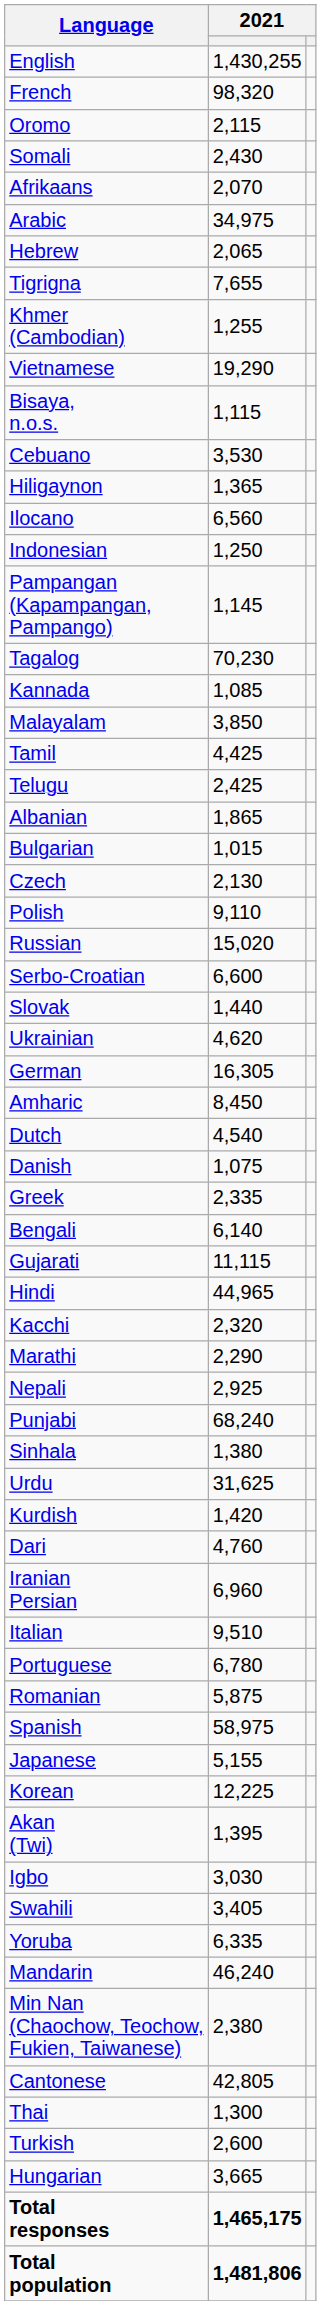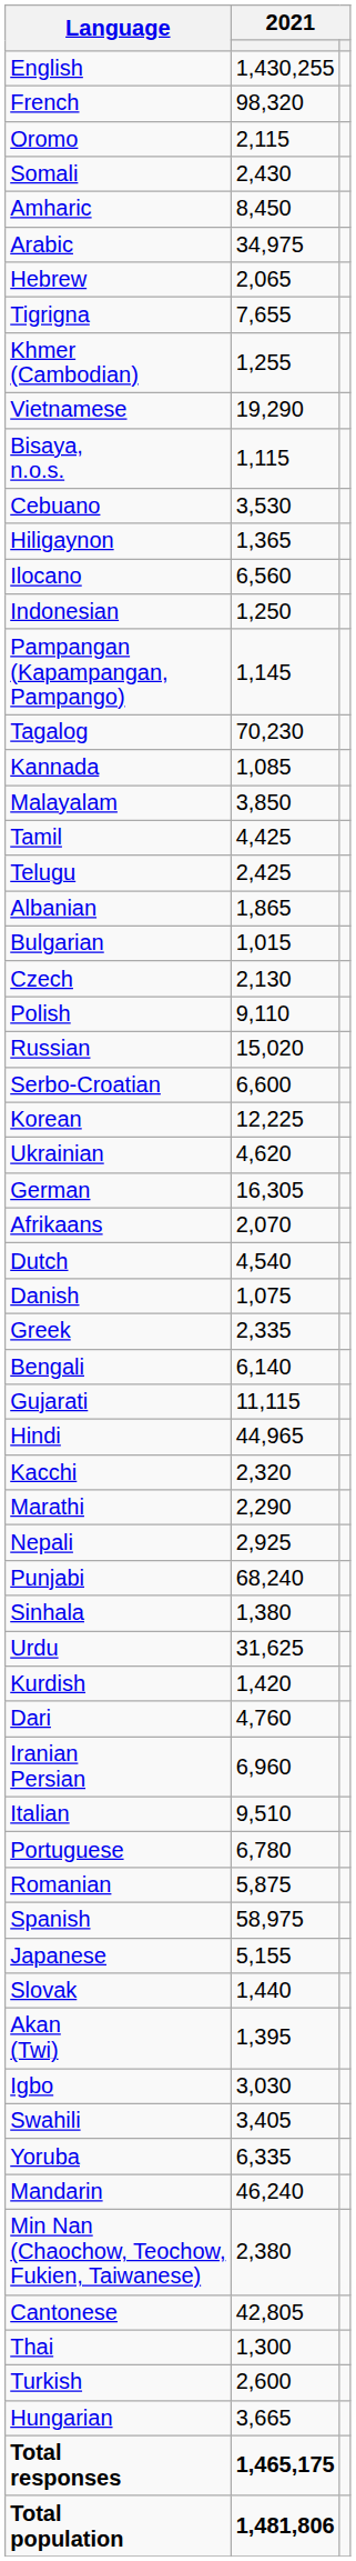 <table class="wikitable collapsible sortable">
 <tr>
 <th rowspan="2"><a href='#'>Language</a></th>
 <th colspan="2">2021</th>
 </tr>
 <tr>
 <th><a href='#'></a></th>
 <th></th>
 </tr>
 <tr>
 <td><a href='#'>English</a></td>
 <td>1,430,255</td>
 <td></td>
 </tr>
 <tr>
 <td><a href='#'>French</a></td>
 <td>98,320</td>
 <td></td>
 </tr>
 <tr>
 <td><a href='#'>Oromo</a></td>
 <td>2,115</td>
 <td></td>
 </tr>
 <tr>
 <td><a href='#'>Somali</a></td>
 <td>2,430</td>
 <td></td>
 </tr>
 <tr>
-<td><a href='#'>Afrikaans</a></td>
-<td>2,070</td>
+<td><a href='#'>Amharic</a></td>
+<td>8,450</td>
 <td></td>
 </tr>
 <tr>
 <td><a href='#'>Arabic</a></td>
 <td>34,975</td>
 <td></td>
 </tr>
 <tr>
 <td><a href='#'>Hebrew</a></td>
 <td>2,065</td>
 <td></td>
 </tr>
 <tr>
 <td><a href='#'>Tigrigna</a></td>
 <td>7,655</td>
 <td></td>
 </tr>
 <tr>
 <td><a href='#'>Khmer<br>(Cambodian)</a></td>
 <td>1,255</td>
 <td></td>
 </tr>
 <tr>
 <td><a href='#'>Vietnamese</a></td>
 <td>19,290</td>
 <td></td>
 </tr>
 <tr>
 <td><a href='#'>Bisaya,<br>n.o.s.</a></td>
 <td>1,115</td>
 <td></td>
 </tr>
 <tr>
 <td><a href='#'>Cebuano</a></td>
 <td>3,530</td>
 <td></td>
 </tr>
 <tr>
 <td><a href='#'>Hiligaynon</a></td>
 <td>1,365</td>
 <td></td>
 </tr>
 <tr>
 <td><a href='#'>Ilocano</a></td>
 <td>6,560</td>
 <td></td>
 </tr>
 <tr>
 <td><a href='#'>Indonesian</a></td>
 <td>1,250</td>
 <td></td>
 </tr>
 <tr>
 <td><a href='#'>Pampangan<br>(Kapampangan,<br>Pampango)</a></td>
 <td>1,145</td>
 <td></td>
 </tr>
 <tr>
 <td><a href='#'>Tagalog</a></td>
 <td>70,230</td>
 <td></td>
 </tr>
 <tr>
 <td><a href='#'>Kannada</a></td>
 <td>1,085</td>
 <td></td>
 </tr>
 <tr>
 <td><a href='#'>Malayalam</a></td>
 <td>3,850</td>
 <td></td>
 </tr>
 <tr>
 <td><a href='#'>Tamil</a></td>
 <td>4,425</td>
 <td></td>
 </tr>
 <tr>
 <td><a href='#'>Telugu</a></td>
 <td>2,425</td>
 <td></td>
 </tr>
 <tr>
 <td><a href='#'>Albanian</a></td>
 <td>1,865</td>
 <td></td>
 </tr>
 <tr>
 <td><a href='#'>Bulgarian</a></td>
 <td>1,015</td>
 <td></td>
 </tr>
 <tr>
 <td><a href='#'>Czech</a></td>
 <td>2,130</td>
 <td></td>
 </tr>
 <tr>
 <td><a href='#'>Polish</a></td>
 <td>9,110</td>
 <td></td>
 </tr>
 <tr>
 <td><a href='#'>Russian</a></td>
 <td>15,020</td>
 <td></td>
 </tr>
 <tr>
 <td><a href='#'>Serbo-Croatian</a></td>
 <td>6,600</td>
 <td></td>
 </tr>
 <tr>
-<td><a href='#'>Slovak</a></td>
-<td>1,440</td>
+<td><a href='#'>Korean</a></td>
+<td>12,225</td>
 <td></td>
 </tr>
 <tr>
 <td><a href='#'>Ukrainian</a></td>
 <td>4,620</td>
 <td></td>
 </tr>
 <tr>
 <td><a href='#'>German</a></td>
 <td>16,305</td>
 <td></td>
 </tr>
 <tr>
-<td><a href='#'>Amharic</a></td>
-<td>8,450</td>
+<td><a href='#'>Afrikaans</a></td>
+<td>2,070</td>
 <td></td>
 </tr>
 <tr>
 <td><a href='#'>Dutch</a></td>
 <td>4,540</td>
 <td></td>
 </tr>
 <tr>
 <td><a href='#'>Danish</a></td>
 <td>1,075</td>
 <td></td>
 </tr>
 <tr>
 <td><a href='#'>Greek</a></td>
 <td>2,335</td>
 <td></td>
 </tr>
 <tr>
 <td><a href='#'>Bengali</a></td>
 <td>6,140</td>
 <td></td>
 </tr>
 <tr>
 <td><a href='#'>Gujarati</a></td>
 <td>11,115</td>
 <td></td>
 </tr>
 <tr>
 <td><a href='#'>Hindi</a></td>
 <td>44,965</td>
 <td></td>
 </tr>
 <tr>
 <td><a href='#'>Kacchi</a></td>
 <td>2,320</td>
 <td></td>
 </tr>
 <tr>
 <td><a href='#'>Marathi</a></td>
 <td>2,290</td>
 <td></td>
 </tr>
 <tr>
 <td><a href='#'>Nepali</a></td>
 <td>2,925</td>
 <td></td>
 </tr>
 <tr>
 <td><a href='#'>Punjabi</a></td>
 <td>68,240</td>
 <td></td>
 </tr>
 <tr>
 <td><a href='#'>Sinhala</a></td>
 <td>1,380</td>
 <td></td>
 </tr>
 <tr>
 <td><a href='#'>Urdu</a></td>
 <td>31,625</td>
 <td></td>
 </tr>
 <tr>
 <td><a href='#'>Kurdish</a></td>
 <td>1,420</td>
 <td></td>
 </tr>
 <tr>
 <td><a href='#'>Dari</a></td>
 <td>4,760</td>
 <td></td>
 </tr>
 <tr>
 <td><a href='#'>Iranian<br>Persian</a></td>
 <td>6,960</td>
 <td></td>
 </tr>
 <tr>
 <td><a href='#'>Italian</a></td>
 <td>9,510</td>
 <td></td>
 </tr>
 <tr>
 <td><a href='#'>Portuguese</a></td>
 <td>6,780</td>
 <td></td>
 </tr>
 <tr>
 <td><a href='#'>Romanian</a></td>
 <td>5,875</td>
 <td></td>
 </tr>
 <tr>
 <td><a href='#'>Spanish</a></td>
 <td>58,975</td>
 <td></td>
 </tr>
 <tr>
 <td><a href='#'>Japanese</a></td>
 <td>5,155</td>
 <td></td>
 </tr>
 <tr>
-<td><a href='#'>Korean</a></td>
-<td>12,225</td>
+<td><a href='#'>Slovak</a></td>
+<td>1,440</td>
 <td></td>
 </tr>
 <tr>
 <td><a href='#'>Akan<br>(Twi)</a></td>
 <td>1,395</td>
 <td></td>
 </tr>
 <tr>
 <td><a href='#'>Igbo</a></td>
 <td>3,030</td>
 <td></td>
 </tr>
 <tr>
 <td><a href='#'>Swahili</a></td>
 <td>3,405</td>
 <td></td>
 </tr>
 <tr>
 <td><a href='#'>Yoruba</a></td>
 <td>6,335</td>
 <td></td>
 </tr>
 <tr>
 <td><a href='#'>Mandarin</a></td>
 <td>46,240</td>
 <td></td>
 </tr>
 <tr>
 <td><a href='#'>Min Nan<br>(Chaochow, Teochow,<br>Fukien, Taiwanese)</a></td>
 <td>2,380</td>
 <td></td>
 </tr>
 <tr>
 <td><a href='#'>Cantonese</a></td>
 <td>42,805</td>
 <td></td>
 </tr>
 <tr>
 <td><a href='#'>Thai</a></td>
 <td>1,300</td>
 <td></td>
 </tr>
 <tr>
 <td><a href='#'>Turkish</a></td>
 <td>2,600</td>
 <td></td>
 </tr>
 <tr>
 <td><a href='#'>Hungarian</a></td>
 <td>3,665</td>
 <td></td>
 </tr>
 <tr>
 <td><strong>Total<br>responses</strong></td>
 <td><strong>1,465,175 </strong></td>
 <td><strong></strong></td>
 </tr>
 <tr>
 <td><strong>Total<br>population</strong></td>
 <td><strong>1,481,806</strong></td>
 <td><strong></strong></td>
 </tr>
 </table>
